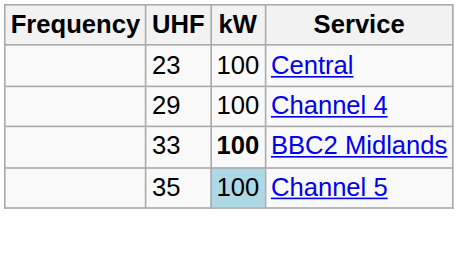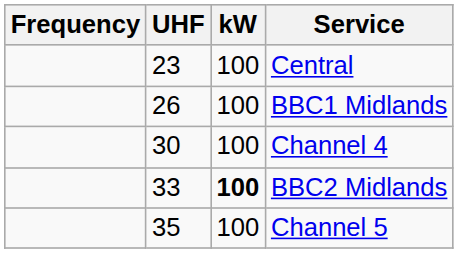 <table class="wikitable sortable">
 <tr>
 <th>Frequency</th>
 <th>UHF</th>
 <th>kW</th>
 <th>Service</th>
 </tr>
 <tr>
 <td></td>
 <td>23</td>
 <td>100</td>
 <td><a href='#'>Central</a></td>
 </tr>
 <tr>
 <td></td>
-<td>29</td>
+<td>26</td>
+<td>100</td>
+<td><a href='#'>BBC1 Midlands</a></td>
+</tr>
+<tr>
+<td></td>
+<td>30</td>
 <td>100</td>
 <td><a href='#'>Channel 4</a></td>
 </tr>
 <tr>
 <td></td>
 <td>33</td>
 <td><strong>100</strong></td>
 <td><a href='#'>BBC2 Midlands</a></td>
 </tr>
 <tr>
 <td></td>
 <td>35</td>
-<td style="background: lightblue;">100</td>
+<td>100</td>
 <td><a href='#'>Channel 5</a></td>
 </tr>
 </table>
